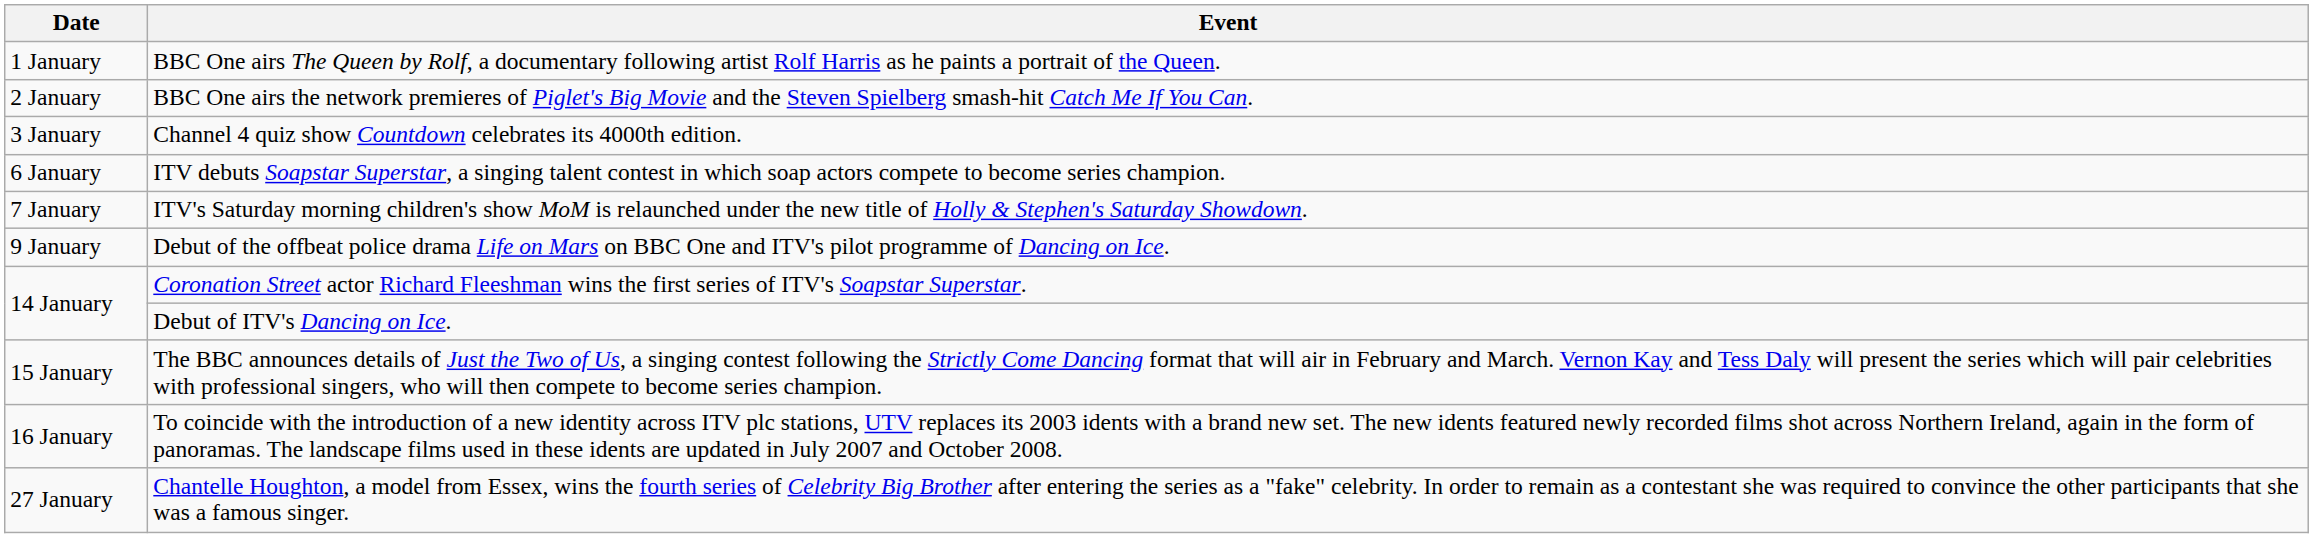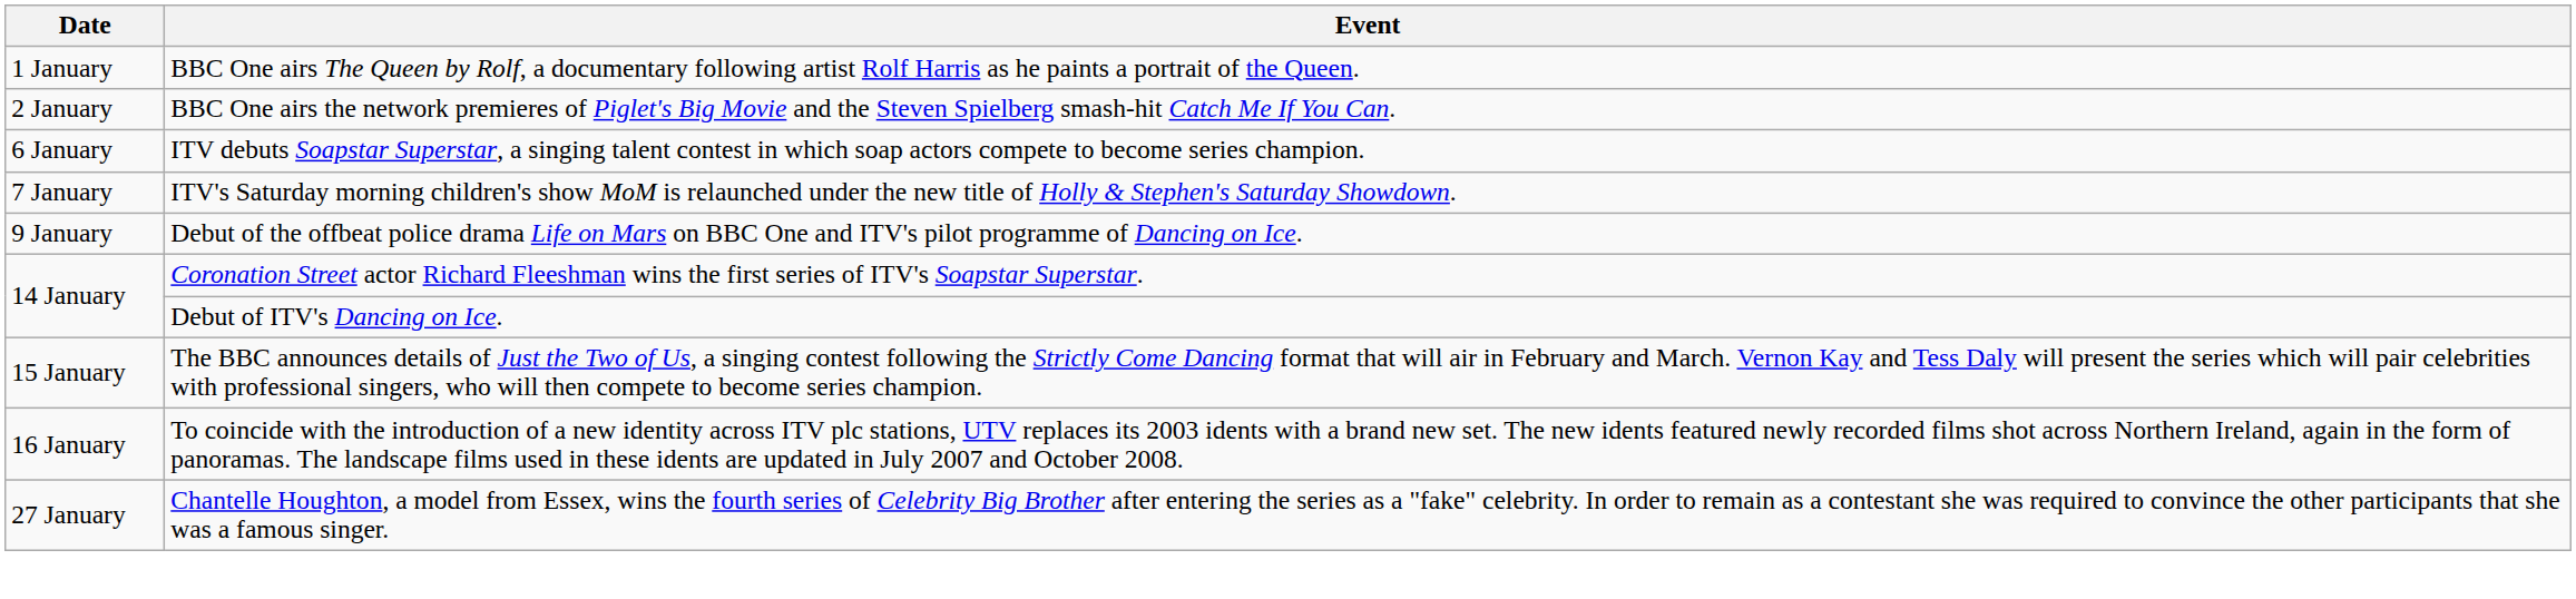 <table class="wikitable">
 <tr>
 <th width=90>Date</th>
 <th>Event</th>
 </tr>
 <tr>
 <td>1 January</td>
 <td>BBC One airs <em>The Queen by Rolf</em>, a documentary following artist <a href='#'>Rolf Harris</a> as he paints a portrait of <a href='#'>the Queen</a>.</td>
 </tr>
 <tr>
 <td>2 January</td>
 <td>BBC One airs the network premieres of <em><a href='#'>Piglet's Big Movie</a></em> and the <a href='#'>Steven Spielberg</a> smash-hit <em><a href='#'>Catch Me If You Can</a></em>.</td>
-</tr>
-<tr>
-<td>3 January</td>
-<td>Channel 4 quiz show <em><a href='#'>Countdown</a></em> celebrates its 4000th edition.</td>
 </tr>
 <tr>
 <td>6 January</td>
 <td>ITV debuts <em><a href='#'>Soapstar Superstar</a></em>, a singing talent contest in which soap actors compete to become series champion.</td>
 </tr>
 <tr>
 <td>7 January</td>
 <td>ITV's Saturday morning children's show <em>MoM</em> is relaunched under the new title of <em><a href='#'>Holly & Stephen's Saturday Showdown</a></em>.</td>
 </tr>
 <tr>
 <td>9 January</td>
 <td>Debut of the offbeat police drama <em><a href='#'>Life on Mars</a></em> on BBC One and ITV's pilot programme of <em><a href='#'>Dancing on Ice</a></em>.</td>
 </tr>
 <tr>
 <td rowspan=2>14 January</td>
 <td><em><a href='#'>Coronation Street</a></em> actor <a href='#'>Richard Fleeshman</a> wins the first series of ITV's <em><a href='#'>Soapstar Superstar</a></em>.</td>
 </tr>
 <tr>
 <td>Debut of ITV's <em><a href='#'>Dancing on Ice</a></em>.</td>
 </tr>
 <tr>
 <td>15 January</td>
 <td>The BBC announces details of <em><a href='#'>Just the Two of Us</a></em>, a singing contest following the <em><a href='#'>Strictly Come Dancing</a></em> format that will air in February and March. <a href='#'>Vernon Kay</a> and <a href='#'>Tess Daly</a> will present the series which will pair celebrities with professional singers, who will then compete to become series champion.</td>
 </tr>
 <tr>
 <td>16 January</td>
 <td>To coincide with the introduction of a new identity across ITV plc stations, <a href='#'>UTV</a> replaces its 2003 idents with a brand new set. The new idents featured newly recorded films shot across Northern Ireland, again in the form of panoramas. The landscape films used in these idents are updated in July 2007 and October 2008.</td>
 </tr>
 <tr>
 <td>27 January</td>
 <td><a href='#'>Chantelle Houghton</a>, a model from Essex, wins the <a href='#'>fourth series</a> of <em><a href='#'>Celebrity Big Brother</a></em> after entering the series as a "fake" celebrity. In order to remain as a contestant she was required to convince the other participants that she was a famous singer.</td>
 </tr>
 </table>
